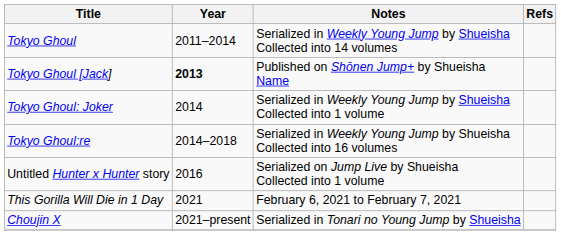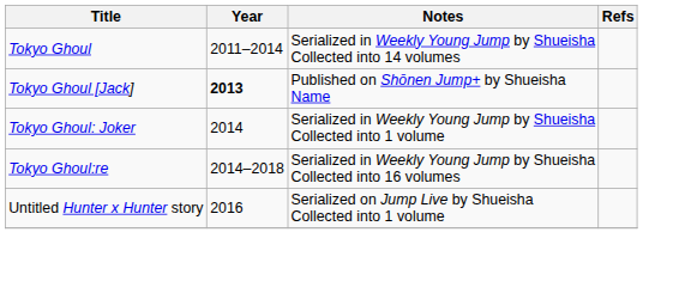 <table class="wikitable sortable">
 <tr>
 <th>Title</th>
 <th>Year</th>
 <th>Notes</th>
 <th class="unsortable">Refs</th>
 </tr>
 <tr>
 <td><em><a href='#'>Tokyo Ghoul</a></em></td>
 <td>2011–2014</td>
 <td>Serialized in <em><a href='#'>Weekly Young Jump</a></em> by <a href='#'>Shueisha</a><br>Collected into 14 volumes</td>
 <td align="center"></td>
 </tr>
 <tr>
 <td><em><a href='#'>Tokyo Ghoul [Jack</a>]</em></td>
 <td><strong>2013</strong></td>
 <td>Published on <em><a href='#'>Shōnen Jump+</a></em> by Shueisha<br><a href='#'>Name</a></td>
 <td></td>
 </tr>
 <tr>
 <td><em><a href='#'>Tokyo Ghoul: Joker</a></em></td>
 <td>2014</td>
 <td>Serialized in <em>Weekly Young Jump</em> by <a href='#'>Shueisha</a><br>Collected into 1 volume</td>
 <td></td>
 </tr>
 <tr>
 <td><em><a href='#'>Tokyo Ghoul:re</a></em></td>
 <td>2014–2018</td>
 <td>Serialized in <em>Weekly Young Jump</em> by Shueisha<br>Collected into 16 volumes</td>
 <td align="center"></td>
 </tr>
 <tr>
 <td>Untitled <em><a href='#'>Hunter x Hunter</a></em> story</td>
 <td>2016</td>
 <td>Serialized on <em>Jump Live</em> by Shueisha<br>Collected into 1 volume</td>
 <td></td>
 </tr>
 <tr>
-<td><em>This Gorilla Will Die in 1 Day</em></td>
-<td>2021</td>
-<td>February 6, 2021 to February 7, 2021</td>
-<td></td>
-</tr>
-<tr>
-<td><em><a href='#'>Choujin X</a></em></td>
-<td>2021–present</td>
-<td>Serialized in <em>Tonari no Young Jump</em> by <a href='#'>Shueisha</a></td>
-<td></td>
-</tr>
-<tr>
 </tr>
 </table>
